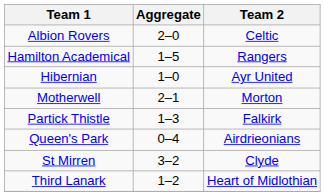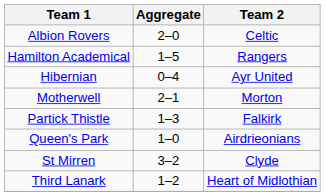 <table class="wikitable" style="text-align: center">
 <tr>
 <th>Team 1</th>
 <th>Aggregate</th>
 <th>Team 2</th>
 </tr>
 <tr>
 <td><a href='#'>Albion Rovers</a></td>
 <td>2–0</td>
 <td><a href='#'>Celtic</a></td>
 </tr>
 <tr>
 <td><a href='#'>Hamilton Academical</a></td>
 <td>1–5</td>
 <td><a href='#'>Rangers</a></td>
 </tr>
 <tr>
 <td><a href='#'>Hibernian</a></td>
-<td>1–0</td>
+<td>0–4</td>
 <td><a href='#'>Ayr United</a></td>
 </tr>
 <tr>
 <td><a href='#'>Motherwell</a></td>
 <td>2–1</td>
 <td><a href='#'>Morton</a></td>
 </tr>
 <tr>
 <td><a href='#'>Partick Thistle</a></td>
 <td>1–3</td>
 <td><a href='#'>Falkirk</a></td>
 </tr>
 <tr>
 <td><a href='#'>Queen's Park</a></td>
-<td>0–4</td>
+<td>1–0</td>
 <td><a href='#'>Airdrieonians</a></td>
 </tr>
 <tr>
 <td><a href='#'>St Mirren</a></td>
 <td>3–2</td>
 <td><a href='#'>Clyde</a></td>
 </tr>
 <tr>
 <td><a href='#'>Third Lanark</a></td>
 <td>1–2</td>
 <td><a href='#'>Heart of Midlothian</a></td>
 </tr>
 <tr>
 </tr>
 </table>
